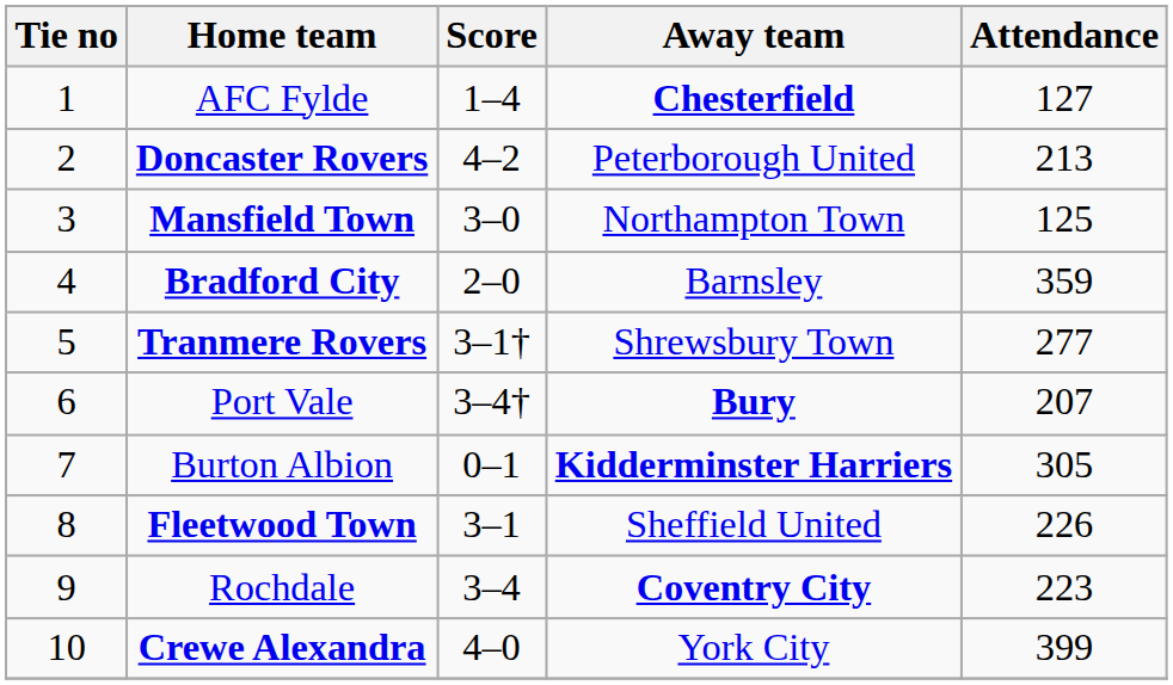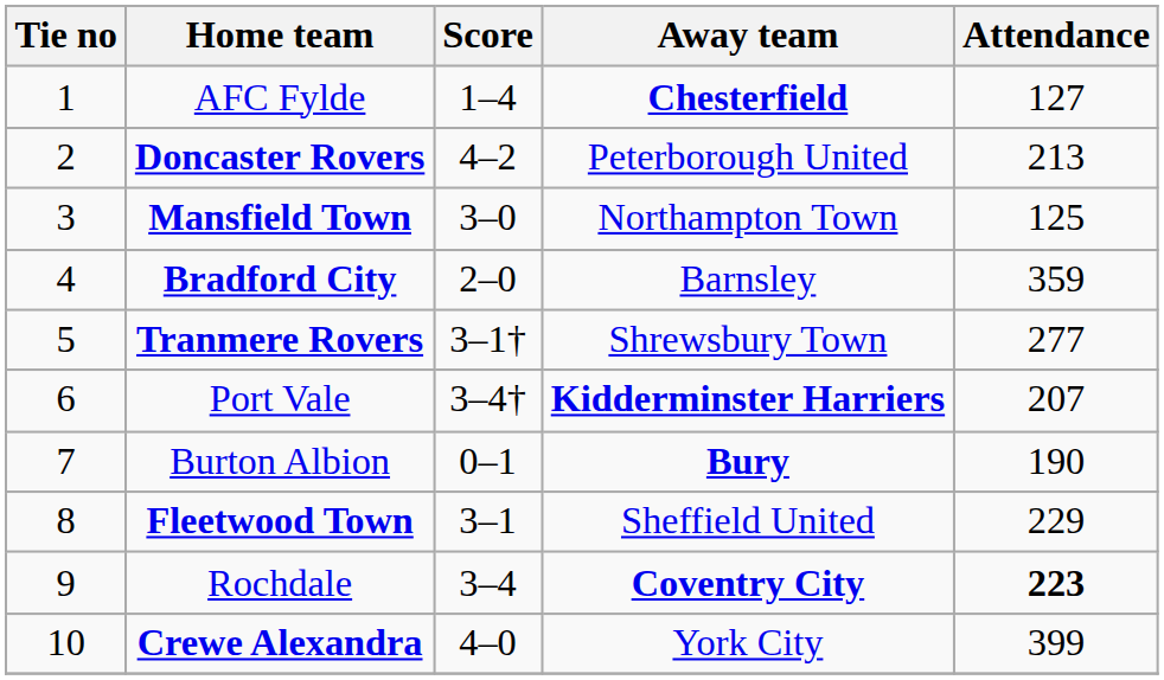 <table class="wikitable" style="text-align: center">
 <tr>
 <th>Tie no</th>
 <th>Home team</th>
 <th>Score</th>
 <th>Away team</th>
 <th>Attendance</th>
 </tr>
 <tr>
 <td>1</td>
 <td><a href='#'>AFC Fylde</a></td>
 <td>1–4</td>
 <td><strong><a href='#'>Chesterfield</a></strong></td>
 <td>127</td>
 </tr>
 <tr>
 <td>2</td>
 <td><strong><a href='#'>Doncaster Rovers</a></strong></td>
 <td>4–2</td>
 <td><a href='#'>Peterborough United</a></td>
 <td>213</td>
 </tr>
 <tr>
 <td>3</td>
 <td><strong><a href='#'>Mansfield Town</a></strong></td>
 <td>3–0</td>
 <td><a href='#'>Northampton Town</a></td>
 <td>125</td>
 </tr>
 <tr>
 <td>4</td>
 <td><strong><a href='#'>Bradford City</a></strong></td>
 <td>2–0</td>
 <td><a href='#'>Barnsley</a></td>
 <td>359</td>
 </tr>
 <tr>
 <td>5</td>
 <td><strong><a href='#'>Tranmere Rovers</a></strong></td>
 <td>3–1†</td>
 <td><a href='#'>Shrewsbury Town</a></td>
 <td>277</td>
 </tr>
 <tr>
 <td>6</td>
 <td><a href='#'>Port Vale</a></td>
 <td>3–4†</td>
-<td><strong><a href='#'>Bury</a></strong></td>
+<td><strong><a href='#'>Kidderminster Harriers</a></strong></td>
 <td>207</td>
 </tr>
 <tr>
 <td>7</td>
 <td><a href='#'>Burton Albion</a></td>
 <td>0–1</td>
-<td><strong><a href='#'>Kidderminster Harriers</a></strong></td>
-<td>305</td>
+<td><strong><a href='#'>Bury</a></strong></td>
+<td>190</td>
 </tr>
 <tr>
 <td>8</td>
 <td><strong><a href='#'>Fleetwood Town</a></strong></td>
 <td>3–1</td>
 <td><a href='#'>Sheffield United</a></td>
-<td>226</td>
+<td>229</td>
 </tr>
 <tr>
 <td>9</td>
 <td><a href='#'>Rochdale</a></td>
 <td>3–4</td>
 <td><strong><a href='#'>Coventry City</a></strong></td>
-<td>223</td>
+<td><strong>223</strong></td>
 </tr>
 <tr>
 <td>10</td>
 <td><strong><a href='#'>Crewe Alexandra</a></strong></td>
 <td>4–0</td>
 <td><a href='#'>York City</a></td>
 <td>399</td>
 </tr>
 <tr>
 </tr>
 </table>
